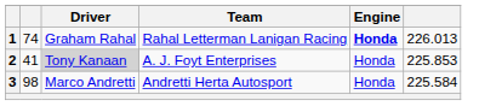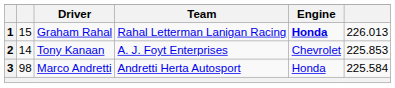 <table class="wikitable" style="font-size:95%;">
 <tr>
 </tr>
 <tr>
 <th></th>
 <th></th>
 <th>Driver</th>
 <th>Team</th>
 <th>Engine</th>
 <th></th>
 </tr>
 <tr>
 <th>1</th>
-<td style="text-align:center;">74</td>
+<td style="text-align:center;">15</td>
 <td align="left"> <a href='#'>Graham Rahal</a></td>
 <td><a href='#'>Rahal Letterman Lanigan Racing</a></td>
 <td><strong><a href='#'>Honda</a></strong></td>
 <td>226.013</td>
 </tr>
 <tr>
 <th>2</th>
-<td style="text-align:center;">41</td>
-<td align="left" style="background: lightgrey;"> <a href='#'>Tony Kanaan</a></td>
+<td style="text-align:center;">14</td>
+<td align="left"> <a href='#'>Tony Kanaan</a></td>
 <td><a href='#'>A. J. Foyt Enterprises</a></td>
-<td><a href='#'>Honda</a></td>
+<td><a href='#'>Chevrolet</a></td>
 <td>225.853</td>
 </tr>
 <tr>
 <th>3</th>
 <td style="text-align:center;">98</td>
 <td align="left"> <a href='#'>Marco Andretti</a></td>
 <td><a href='#'>Andretti Herta Autosport</a></td>
 <td><a href='#'>Honda</a></td>
 <td>225.584</td>
 </tr>
 <tr>
 <th colspan=6></th>
 </tr>
 </table>
